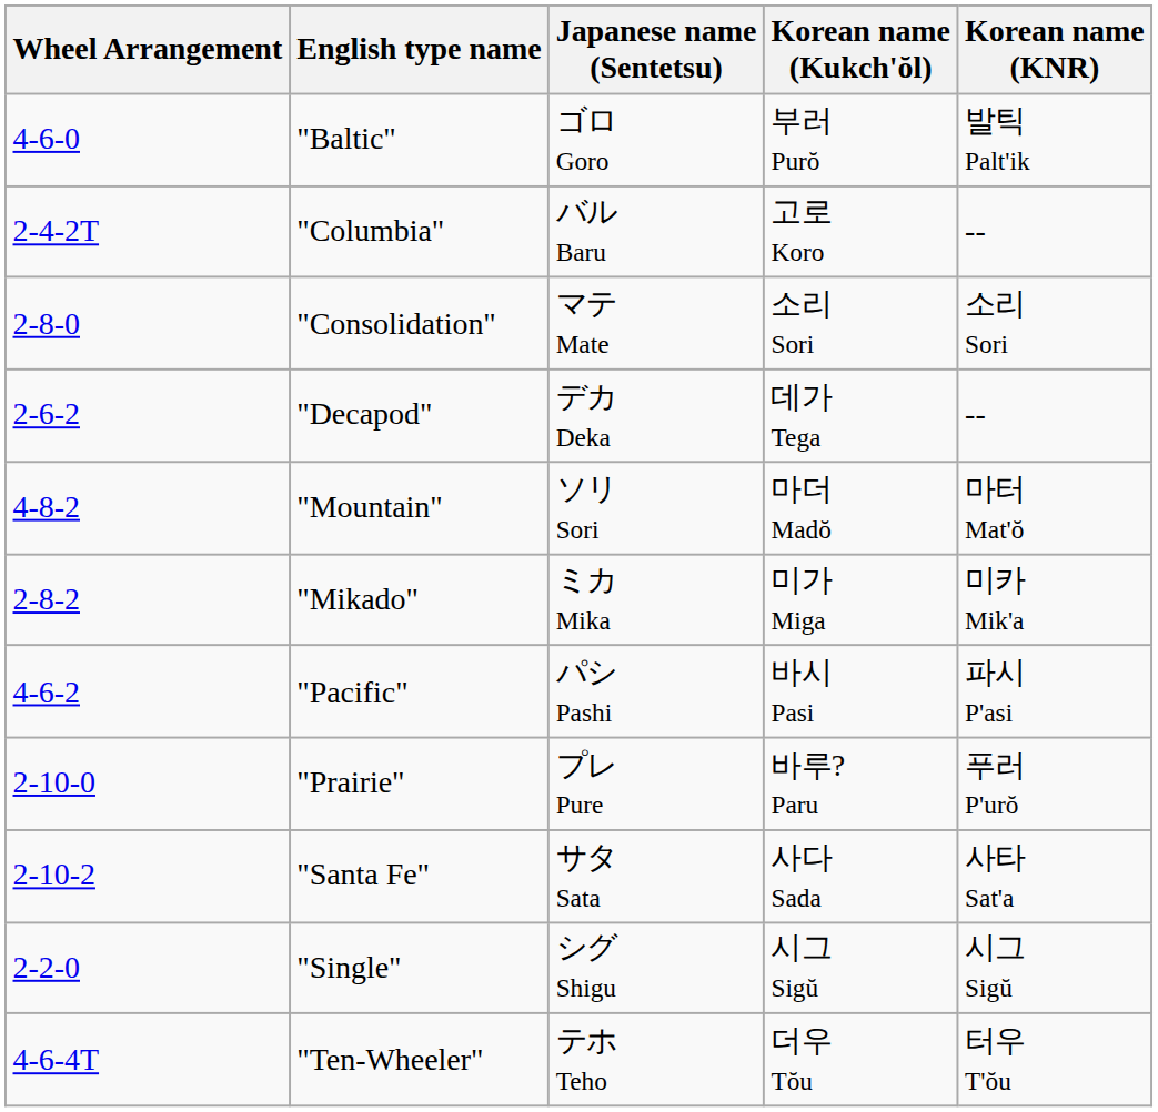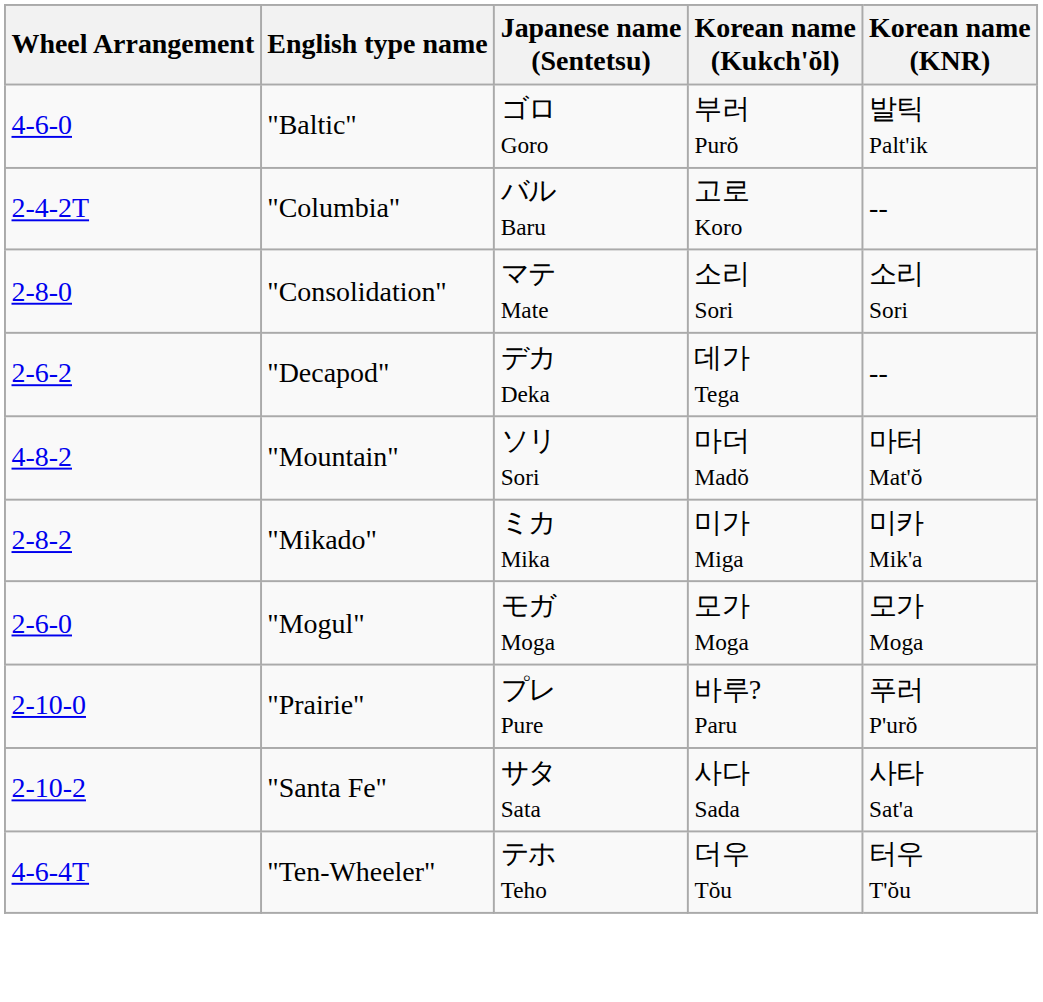 <table class="wikitable" style="font-size:90%;">
 <tr>
 <th>Wheel Arrangement</th>
 <th>English type name</th>
 <th>Japanese name<br>(Sentetsu)</th>
 <th>Korean name<br>(Kukch'ŏl)</th>
 <th>Korean name<br>(KNR)</th>
 </tr>
 <tr>
 <td><a href='#'>4-6-0</a></td>
 <td>"Baltic"</td>
 <td>ゴロ<br><small>Goro</small></td>
 <td>부러<br><small>Purŏ</small></td>
 <td>발틱<br><small>Palt'ik</small></td>
 </tr>
 <tr>
 <td><a href='#'>2-4-2T</a></td>
 <td>"Columbia"</td>
 <td>バル<br><small>Baru</small></td>
 <td>고로<br><small>Koro</small></td>
 <td>--</td>
 </tr>
 <tr>
 <td><a href='#'>2-8-0</a></td>
 <td>"Consolidation"</td>
 <td>マテ<br><small>Mate</small></td>
 <td>소리<br><small>Sori</small></td>
 <td>소리<br><small>Sori</small></td>
 </tr>
 <tr>
 <td><a href='#'>2-6-2</a></td>
 <td>"Decapod"</td>
 <td>デカ<br><small>Deka</small></td>
 <td>데가<br><small>Tega</small></td>
 <td>--</td>
 </tr>
 <tr>
 <td><a href='#'>4-8-2</a></td>
 <td>"Mountain"</td>
 <td>ソリ<br><small>Sori</small></td>
 <td>마더<br><small>Madŏ</small></td>
 <td>마터<br><small>Mat'ŏ</small></td>
 </tr>
 <tr>
 <td><a href='#'>2-8-2</a></td>
 <td>"Mikado"</td>
 <td>ミカ<br><small>Mika</small></td>
 <td>미가<br><small>Miga</small></td>
 <td>미카<br><small>Mik'a</small></td>
 </tr>
 <tr>
-<td><a href='#'>4-6-2</a></td>
-<td>"Pacific"</td>
-<td>パシ<br><small>Pashi</small></td>
-<td>바시<br><small>Pasi</small></td>
-<td>파시<br><small>P'asi</small></td>
+<td><a href='#'>2-6-0</a></td>
+<td>"Mogul"</td>
+<td>モガ<br><small>Moga</small></td>
+<td>모가<br><small>Moga</small></td>
+<td>모가<br><small>Moga</small></td>
 </tr>
 <tr>
 <td><a href='#'>2-10-0</a></td>
 <td>"Prairie"</td>
 <td>プレ<br><small>Pure</small></td>
 <td>바루?<br><small>Paru</small></td>
 <td>푸러<br><small>P'urŏ</small></td>
 </tr>
 <tr>
 <td><a href='#'>2-10-2</a></td>
 <td>"Santa Fe"</td>
 <td>サタ<br><small>Sata</small></td>
 <td>사다<br><small>Sada</small></td>
 <td>사타<br><small>Sat'a</small></td>
 </tr>
 <tr>
-<td><a href='#'>2-2-0</a></td>
-<td>"Single"</td>
-<td>シグ<br><small>Shigu</small></td>
-<td>시그<br><small>Sigŭ</small></td>
-<td>시그<br><small>Sigŭ</small></td>
-</tr>
-<tr>
 <td><a href='#'>4-6-4T</a></td>
 <td>"Ten-Wheeler"</td>
 <td>テホ<br><small>Teho</small></td>
 <td>더우<br><small>Tŏu</small></td>
 <td>터우<br><small>T'ŏu</small></td>
 </tr>
 </table>
